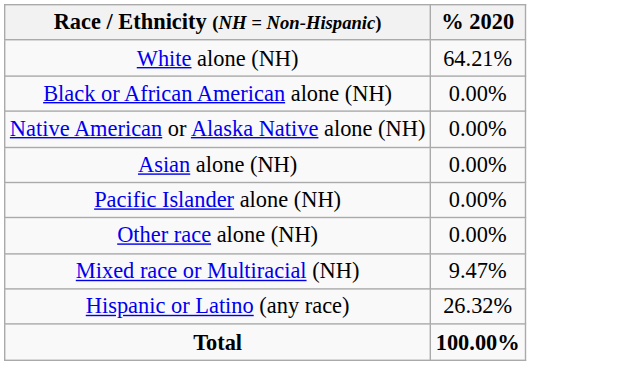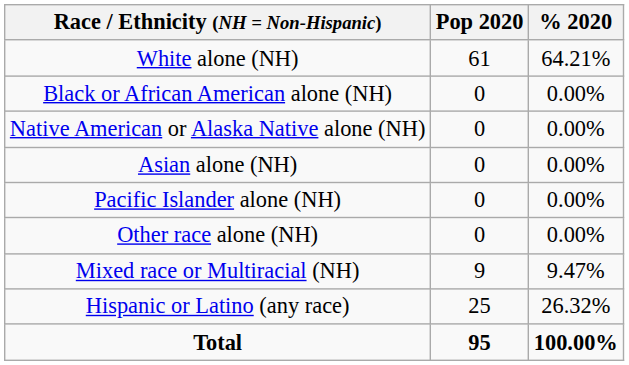 <table class="wikitable" style="text-align:center;">
 <tr>
 <th>Race / Ethnicity <small>(<em>NH = Non-Hispanic</em>)</small></th>
+<th>Pop 2020</th>
 <th>% 2020</th>
 </tr>
 <tr>
 <td><a href='#'>White</a> alone (NH)</td>
+<td>61</td>
 <td>64.21%</td>
 </tr>
 <tr>
 <td><a href='#'>Black or African American</a> alone (NH)</td>
+<td>0</td>
 <td>0.00%</td>
 </tr>
 <tr>
 <td><a href='#'>Native American</a> or <a href='#'>Alaska Native</a> alone (NH)</td>
+<td>0</td>
 <td>0.00%</td>
 </tr>
 <tr>
 <td><a href='#'>Asian</a> alone (NH)</td>
+<td>0</td>
 <td>0.00%</td>
 </tr>
 <tr>
 <td><a href='#'>Pacific Islander</a> alone (NH)</td>
+<td>0</td>
 <td>0.00%</td>
 </tr>
 <tr>
 <td><a href='#'>Other race</a> alone (NH)</td>
+<td>0</td>
 <td>0.00%</td>
 </tr>
 <tr>
 <td><a href='#'>Mixed race or Multiracial</a> (NH)</td>
+<td>9</td>
 <td>9.47%</td>
 </tr>
 <tr>
 <td><a href='#'>Hispanic or Latino</a> (any race)</td>
+<td>25</td>
 <td>26.32%</td>
 </tr>
 <tr>
 <td><strong>Total</strong></td>
+<td><strong>95</strong></td>
 <td><strong>100.00%</strong></td>
 </tr>
 </table>
